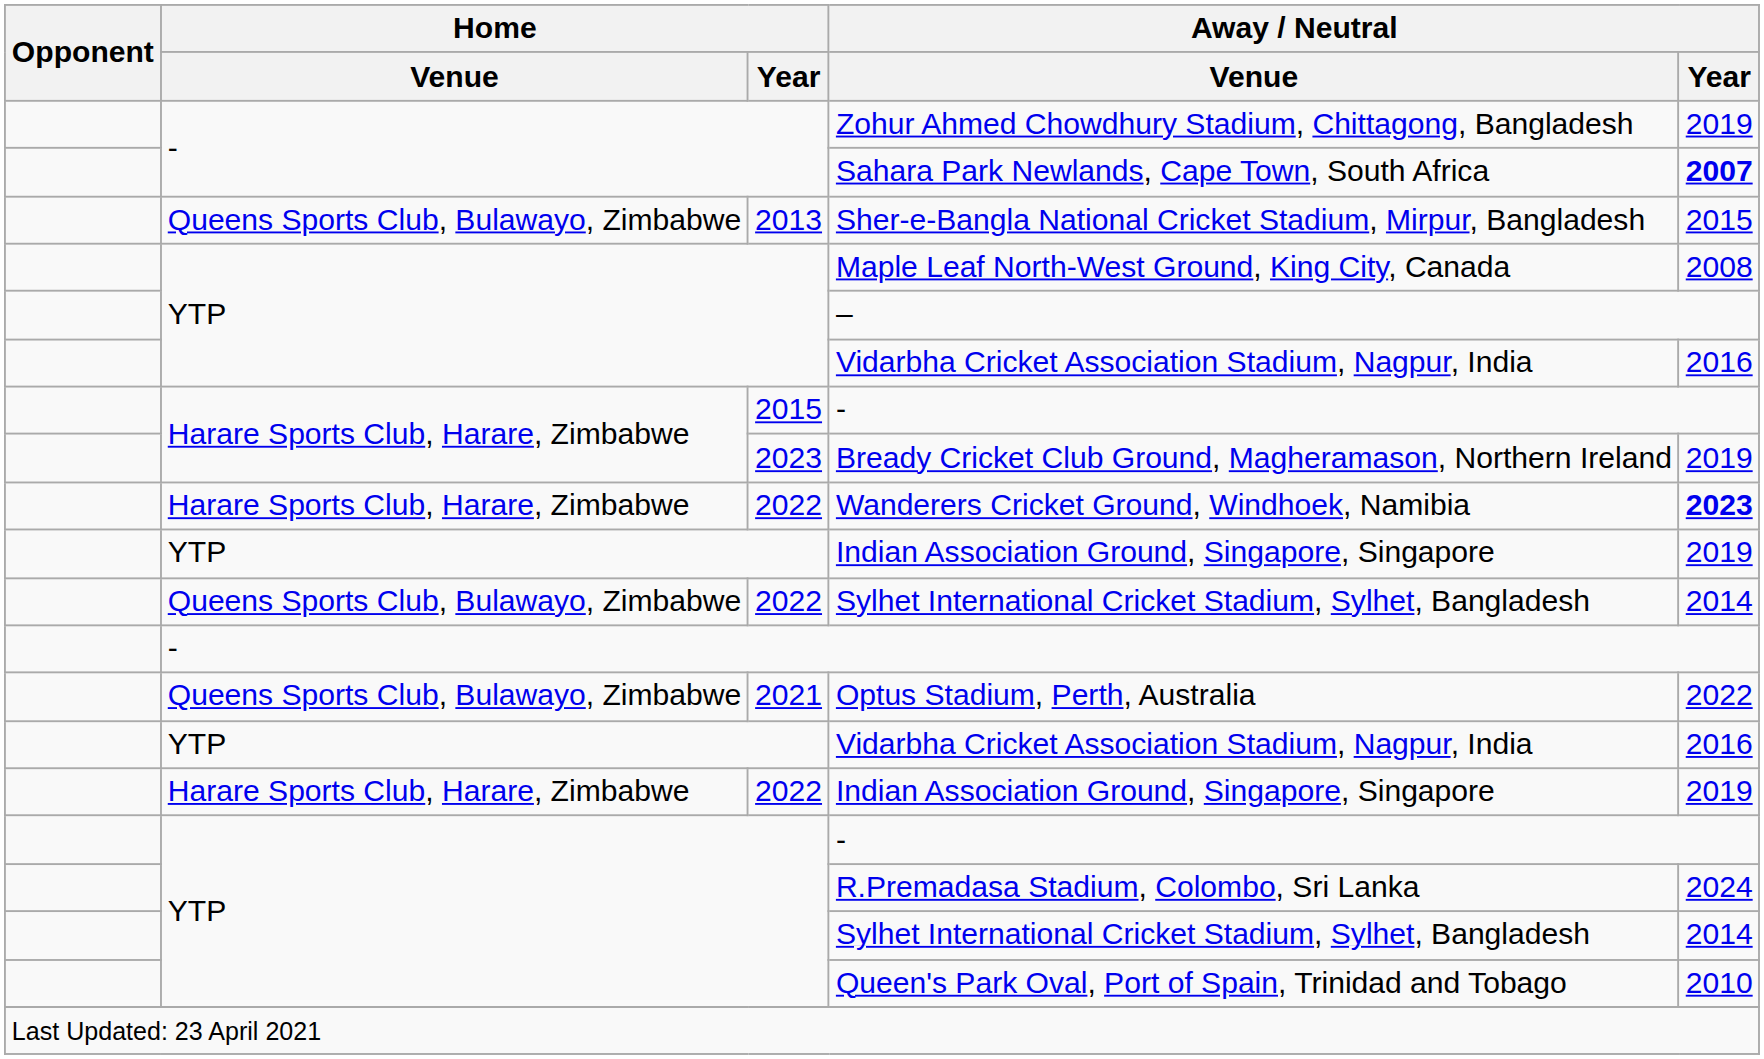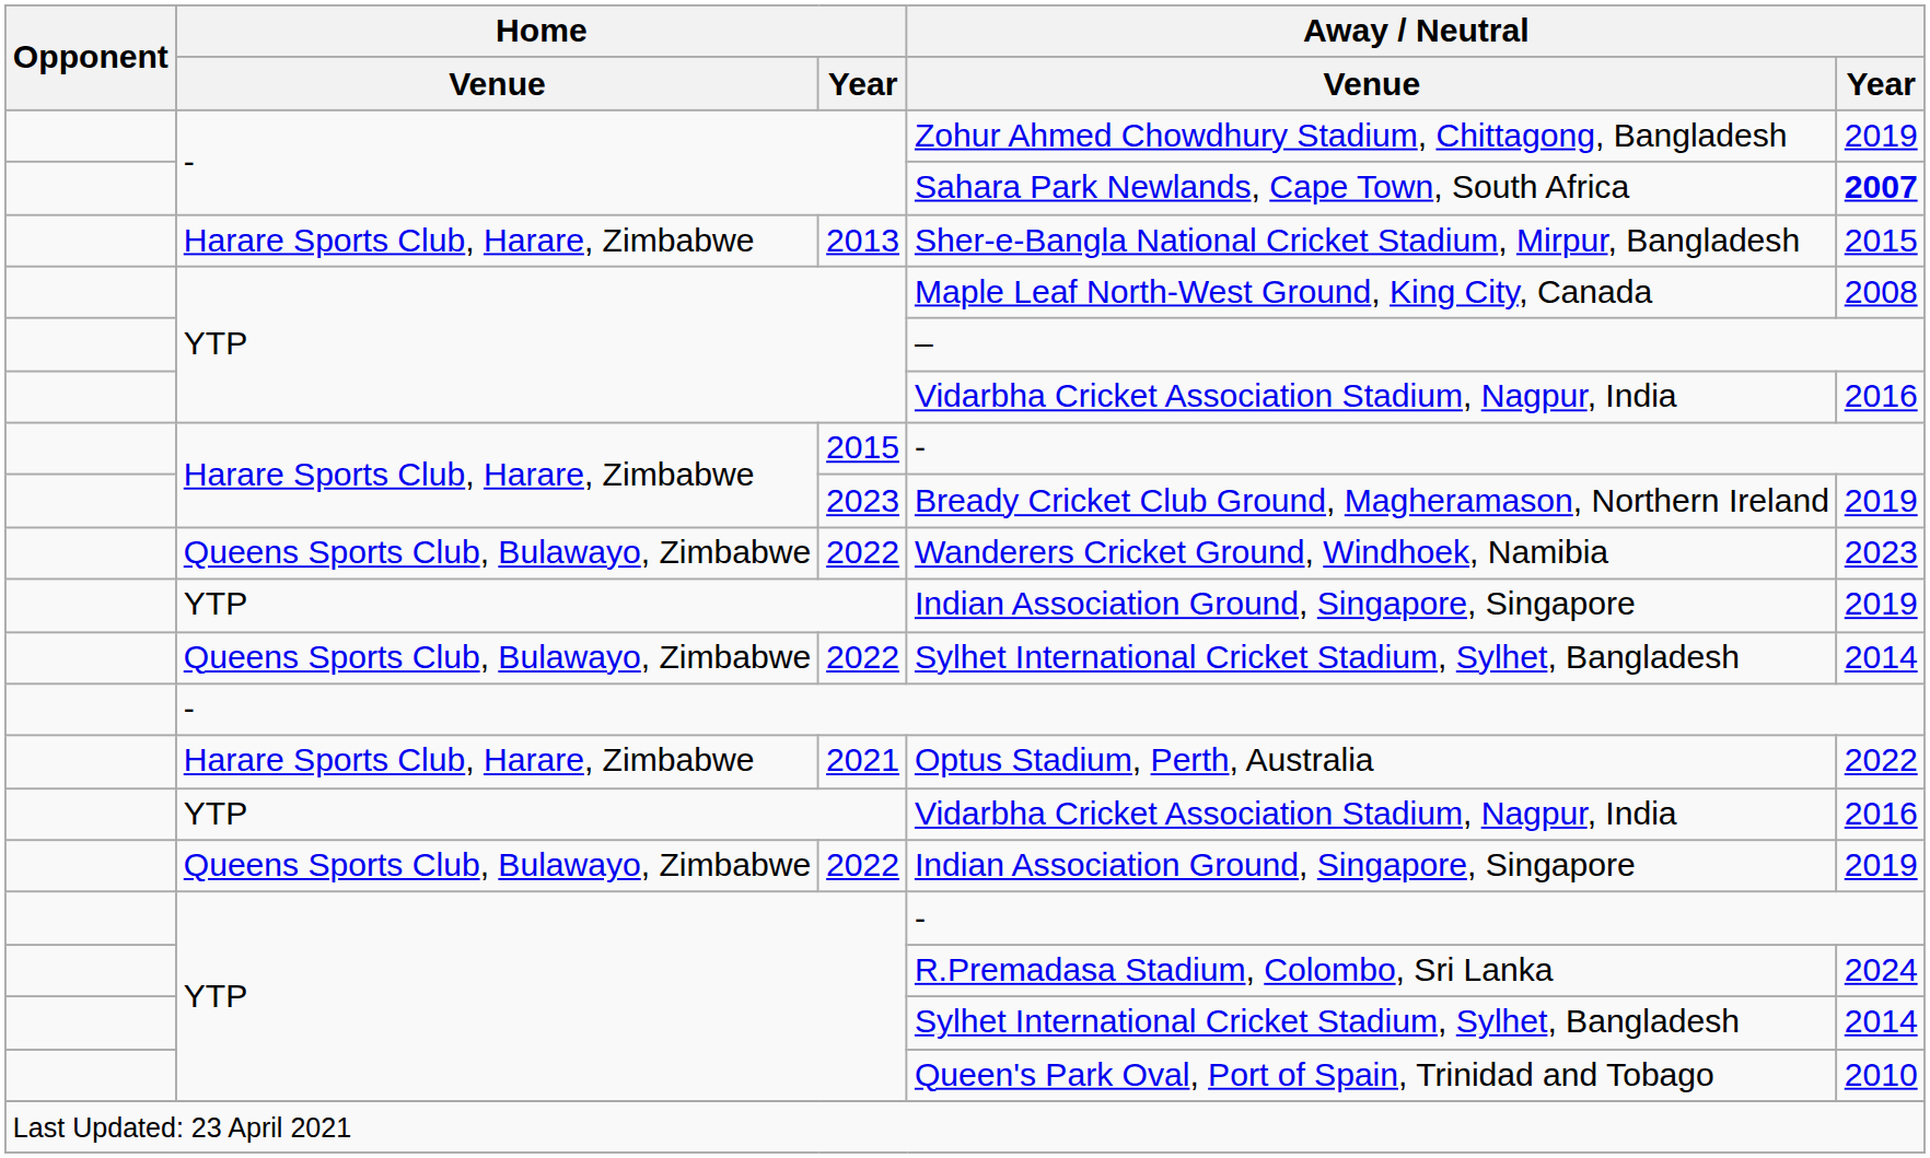 <table class="wikitable plainrowheaders sortable">
 <tr>
 <th rowspan="2">Opponent</th>
 <th colspan="2">Home</th>
 <th colspan="2">Away / Neutral</th>
 </tr>
 <tr>
 <th>Venue</th>
 <th style="text-align:center">Year</th>
 <th style="text-align:center">Venue</th>
 <th style="text-align:center">Year</th>
 </tr>
 <tr>
 <td></td>
 <td colspan=2 rowspan=2>-</td>
 <td><a href='#'>Zohur Ahmed Chowdhury Stadium</a>, <a href='#'>Chittagong</a>, Bangladesh</td>
 <td><a href='#'>2019</a></td>
 </tr>
 <tr>
 <td></td>
 <td><a href='#'>Sahara Park Newlands</a>, <a href='#'>Cape Town</a>, South Africa</td>
 <td><strong><a href='#'>2007</a></strong></td>
 </tr>
 <tr>
 <td></td>
-<td><a href='#'>Queens Sports Club</a>, <a href='#'>Bulawayo</a>, Zimbabwe</td>
+<td><a href='#'>Harare Sports Club</a>, <a href='#'>Harare</a>, Zimbabwe</td>
 <td><a href='#'>2013</a></td>
 <td><a href='#'>Sher-e-Bangla National Cricket Stadium</a>, <a href='#'>Mirpur</a>, Bangladesh</td>
 <td><a href='#'>2015</a></td>
 </tr>
 <tr>
 <td></td>
 <td colspan=2 rowspan=3>YTP</td>
 <td><a href='#'>Maple Leaf North-West Ground</a>, <a href='#'>King City</a>, Canada</td>
 <td><a href='#'>2008</a></td>
 </tr>
 <tr>
 <td></td>
 <td colspan=2>–</td>
 </tr>
 <tr>
 <td></td>
 <td><a href='#'>Vidarbha Cricket Association Stadium</a>, <a href='#'>Nagpur</a>, India</td>
 <td><a href='#'>2016</a></td>
 </tr>
 <tr>
 <td></td>
 <td rowspan=2><a href='#'>Harare Sports Club</a>, <a href='#'>Harare</a>, Zimbabwe</td>
 <td><a href='#'>2015</a></td>
 <td colspan=2>-</td>
 </tr>
 <tr>
 <td></td>
 <td><a href='#'>2023</a></td>
 <td><a href='#'>Bready Cricket Club Ground</a>, <a href='#'>Magheramason</a>, Northern Ireland</td>
 <td><a href='#'>2019</a></td>
 </tr>
 <tr>
 <td></td>
-<td><a href='#'>Harare Sports Club</a>, <a href='#'>Harare</a>, Zimbabwe</td>
+<td><a href='#'>Queens Sports Club</a>, <a href='#'>Bulawayo</a>, Zimbabwe</td>
 <td><a href='#'>2022</a></td>
 <td><a href='#'>Wanderers Cricket Ground</a>, <a href='#'>Windhoek</a>, Namibia</td>
-<td><strong><a href='#'>2023</a></strong></td>
+<td><a href='#'>2023</a></td>
 </tr>
 <tr>
 <td></td>
 <td colspan=2>YTP</td>
 <td><a href='#'>Indian Association Ground</a>, <a href='#'>Singapore</a>, Singapore</td>
 <td><a href='#'>2019</a></td>
 </tr>
 <tr>
 <td></td>
 <td><a href='#'>Queens Sports Club</a>, <a href='#'>Bulawayo</a>, Zimbabwe</td>
 <td><a href='#'>2022</a></td>
 <td><a href='#'>Sylhet International Cricket Stadium</a>, <a href='#'>Sylhet</a>, Bangladesh</td>
 <td><a href='#'>2014</a></td>
 </tr>
 <tr>
 <td></td>
 <td colspan=4>-</td>
 </tr>
 <tr>
 <td></td>
-<td><a href='#'>Queens Sports Club</a>, <a href='#'>Bulawayo</a>, Zimbabwe</td>
+<td><a href='#'>Harare Sports Club</a>, <a href='#'>Harare</a>, Zimbabwe</td>
 <td><a href='#'>2021</a></td>
 <td><a href='#'>Optus Stadium</a>, <a href='#'>Perth</a>, Australia</td>
 <td><a href='#'>2022</a></td>
 </tr>
 <tr>
 <td></td>
 <td colspan=2>YTP</td>
 <td><a href='#'>Vidarbha Cricket Association Stadium</a>, <a href='#'>Nagpur</a>, India</td>
 <td><a href='#'>2016</a></td>
 </tr>
 <tr>
 <td></td>
-<td><a href='#'>Harare Sports Club</a>, <a href='#'>Harare</a>, Zimbabwe</td>
+<td><a href='#'>Queens Sports Club</a>, <a href='#'>Bulawayo</a>, Zimbabwe</td>
 <td><a href='#'>2022</a></td>
 <td><a href='#'>Indian Association Ground</a>, <a href='#'>Singapore</a>, Singapore</td>
 <td><a href='#'>2019</a></td>
 </tr>
 <tr>
 <td></td>
 <td colspan=2 rowspan=4>YTP</td>
 <td colspan=2>-</td>
 </tr>
 <tr>
 <td></td>
 <td><a href='#'>R.Premadasa Stadium</a>, <a href='#'>Colombo</a>, Sri Lanka</td>
 <td><a href='#'>2024</a></td>
 </tr>
 <tr>
 <td></td>
 <td><a href='#'>Sylhet International Cricket Stadium</a>, <a href='#'>Sylhet</a>, Bangladesh</td>
 <td><a href='#'>2014</a></td>
 </tr>
 <tr>
 <td></td>
 <td><a href='#'>Queen's Park Oval</a>, <a href='#'>Port of Spain</a>, Trinidad and Tobago</td>
 <td><a href='#'>2010</a></td>
 </tr>
 <tr>
 </tr>
 <tr class=sortbottom>
 <td colspan=5><small>Last Updated: 23 April 2021</small></td>
 </tr>
 </table>
